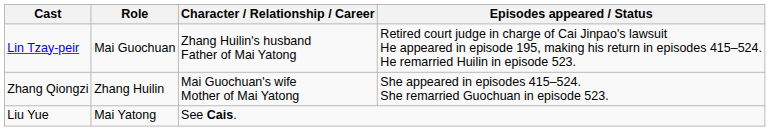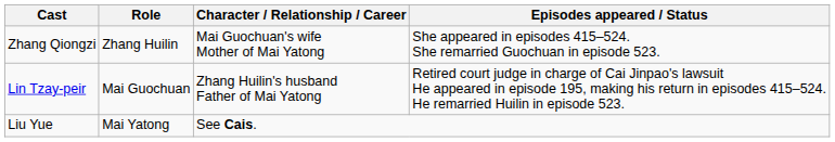 <table class="wikitable">
 <tr>
 <th>Cast</th>
 <th>Role</th>
 <th>Character / Relationship / Career</th>
 <th>Episodes appeared / Status</th>
 </tr>
 <tr>
+<td>Zhang Qiongzi</td>
+<td>Zhang Huilin</td>
+<td>Mai Guochuan's wife <br> Mother of Mai Yatong</td>
+<td>She appeared in episodes 415–524. <br> She remarried Guochuan in episode 523.</td>
+</tr>
+<tr>
 <td><a href='#'>Lin Tzay-peir</a></td>
 <td>Mai Guochuan</td>
 <td>Zhang Huilin's husband <br> Father of Mai Yatong</td>
 <td>Retired court judge in charge of Cai Jinpao's lawsuit<br>He appeared in episode 195, making his return in episodes 415–524. <br>He remarried Huilin in episode 523.</td>
-</tr>
-<tr>
-<td>Zhang Qiongzi</td>
-<td>Zhang Huilin</td>
-<td>Mai Guochuan's wife <br> Mother of Mai Yatong</td>
-<td>She appeared in episodes 415–524. <br> She remarried Guochuan in episode 523.</td>
 </tr>
 <tr>
 <td>Liu Yue</td>
 <td>Mai Yatong</td>
 <td colspan=2>See <strong>Cais</strong>.</td>
 </tr>
 </table>
